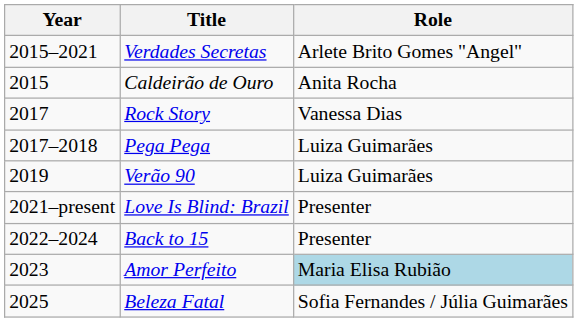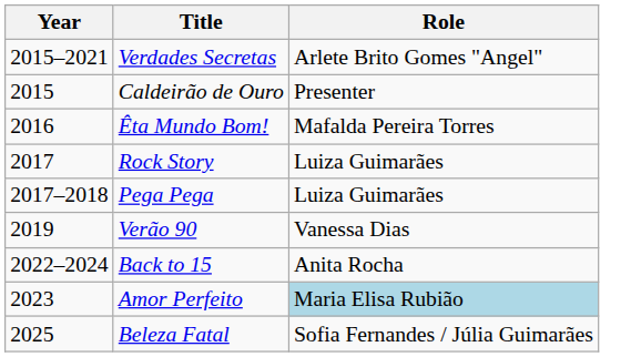 <table class="wikitable sortable">
 <tr>
 <th>Year</th>
 <th>Title</th>
 <th>Role</th>
 </tr>
 <tr>
 <td>2015–2021</td>
 <td><em><a href='#'>Verdades Secretas</a></em></td>
 <td>Arlete Brito Gomes "Angel"</td>
 </tr>
 <tr>
 <td>2015</td>
 <td><em>Caldeirão de Ouro</em></td>
-<td>Anita Rocha</td>
+<td>Presenter</td>
+</tr>
+<tr>
+<td>2016</td>
+<td><em><a href='#'>Êta Mundo Bom!</a></em></td>
+<td>Mafalda Pereira Torres</td>
 </tr>
 <tr>
 <td>2017</td>
 <td><em><a href='#'>Rock Story</a></em></td>
-<td>Vanessa Dias</td>
+<td>Luiza Guimarães</td>
 </tr>
 <tr>
 <td>2017–2018</td>
 <td><em><a href='#'>Pega Pega</a></em></td>
 <td>Luiza Guimarães</td>
 </tr>
 <tr>
 <td>2019</td>
 <td><em><a href='#'>Verão 90</a></em></td>
-<td>Luiza Guimarães</td>
-</tr>
-<tr>
-<td>2021–present</td>
-<td><em><a href='#'>Love Is Blind: Brazil</a></em></td>
-<td>Presenter</td>
+<td>Vanessa Dias</td>
 </tr>
 <tr>
 <td>2022–2024</td>
 <td><em><a href='#'>Back to 15</a></em></td>
-<td>Presenter</td>
+<td>Anita Rocha</td>
 </tr>
 <tr>
 <td>2023</td>
 <td><em><a href='#'>Amor Perfeito</a></em></td>
 <td style="background: lightblue;">Maria Elisa Rubião</td>
 </tr>
 <tr>
 <td>2025</td>
 <td><em><a href='#'>Beleza Fatal</a></em></td>
 <td>Sofia Fernandes / Júlia Guimarães</td>
 </tr>
 </table>
